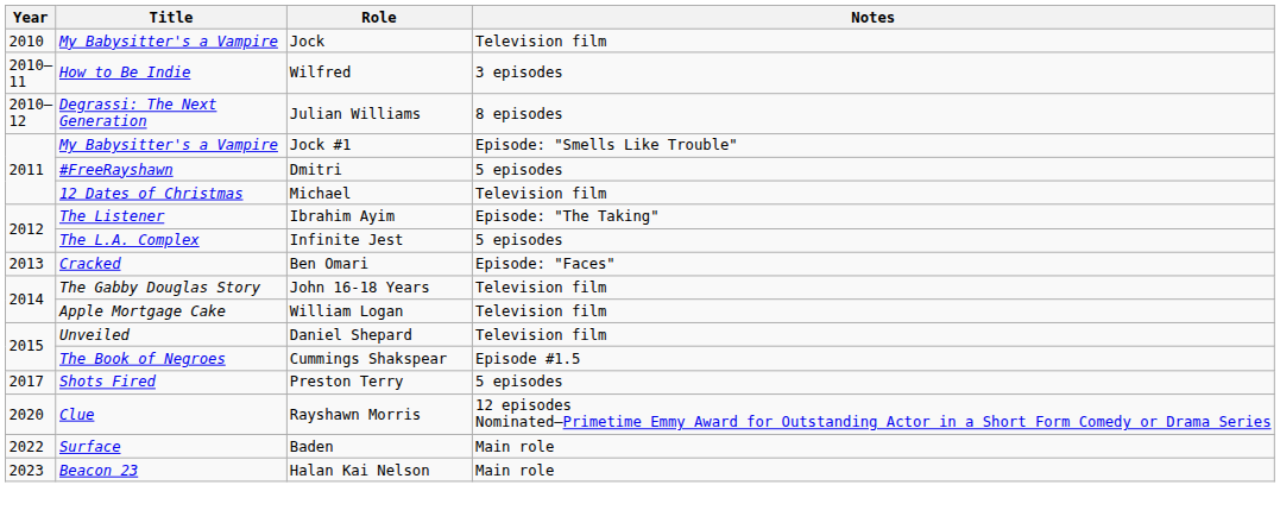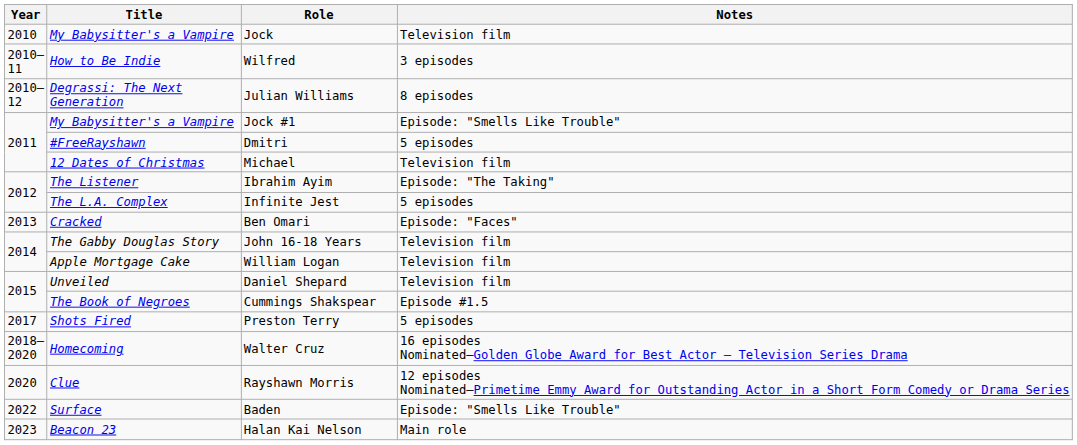 <table class="wikitable sortable">
 <tr>
 <th style="width:25px;">Year</th>
 <th style="width:200px;">Title</th>
 <th style="width:160px;">Role</th>
 <th class="unsortable">Notes</th>
 </tr>
 <tr>
 <td>2010</td>
 <td><em><a href='#'>My Babysitter's a Vampire</a></em></td>
 <td>Jock</td>
 <td>Television film</td>
 </tr>
 <tr>
 <td>2010–11</td>
 <td><em><a href='#'>How to Be Indie</a></em></td>
 <td>Wilfred</td>
 <td>3 episodes</td>
 </tr>
 <tr>
 <td>2010–12</td>
 <td><em><a href='#'>Degrassi: The Next Generation</a></em></td>
 <td>Julian Williams</td>
 <td>8 episodes</td>
 </tr>
 <tr>
 <td rowspan=3>2011</td>
 <td><em><a href='#'>My Babysitter's a Vampire</a></em></td>
 <td>Jock #1</td>
 <td>Episode: "Smells Like Trouble"</td>
 </tr>
 <tr>
 <td><em><a href='#'>#FreeRayshawn</a></em></td>
 <td>Dmitri</td>
 <td>5 episodes</td>
 </tr>
 <tr>
 <td><em><a href='#'>12 Dates of Christmas</a></em></td>
 <td>Michael</td>
 <td>Television film</td>
 </tr>
 <tr>
 <td rowspan=2>2012</td>
 <td data-sort-value="Listener, The"><em><a href='#'>The Listener</a></em></td>
 <td>Ibrahim Ayim</td>
 <td>Episode: "The Taking"</td>
 </tr>
 <tr>
 <td data-sort-value="L.A. Complex, The"><em><a href='#'>The L.A. Complex</a></em></td>
 <td>Infinite Jest</td>
 <td>5 episodes</td>
 </tr>
 <tr>
 <td>2013</td>
 <td><em><a href='#'>Cracked</a></em></td>
 <td>Ben Omari</td>
 <td>Episode: "Faces"</td>
 </tr>
 <tr>
 <td rowspan=2>2014</td>
 <td data-sort-value="Gabby Douglas Story, The"><em>The Gabby Douglas Story</em></td>
 <td>John 16-18 Years</td>
 <td>Television film</td>
 </tr>
 <tr>
 <td><em>Apple Mortgage Cake</em></td>
 <td>William Logan</td>
 <td>Television film</td>
 </tr>
 <tr>
 <td rowspan=2>2015</td>
 <td><em>Unveiled</em></td>
 <td>Daniel Shepard</td>
 <td>Television film</td>
 </tr>
 <tr>
 <td data-sort-value="Book of Negroes, The"><em><a href='#'>The Book of Negroes</a></em></td>
 <td>Cummings Shakspear</td>
 <td>Episode #1.5</td>
 </tr>
 <tr>
 <td>2017</td>
 <td><em><a href='#'>Shots Fired</a></em></td>
 <td>Preston Terry</td>
 <td>5 episodes</td>
 </tr>
 <tr>
+<td>2018–2020</td>
+<td><em><a href='#'>Homecoming</a></em></td>
+<td>Walter Cruz</td>
+<td>16 episodes<br>Nominated—<a href='#'>Golden Globe Award for Best Actor – Television Series Drama</a></td>
+</tr>
+<tr>
 <td>2020</td>
 <td><em><a href='#'>Clue</a></em></td>
 <td>Rayshawn Morris</td>
 <td>12 episodes<br>Nominated—<a href='#'>Primetime Emmy Award for Outstanding Actor in a Short Form Comedy or Drama Series</a></td>
 </tr>
 <tr>
 <td>2022</td>
 <td><em><a href='#'>Surface</a></em></td>
 <td>Baden</td>
-<td>Main role</td>
+<td>Episode: "Smells Like Trouble"</td>
 </tr>
 <tr>
 <td>2023</td>
 <td><em><a href='#'>Beacon 23</a></em></td>
 <td>Halan Kai Nelson</td>
 <td>Main role</td>
 </tr>
 </table>
